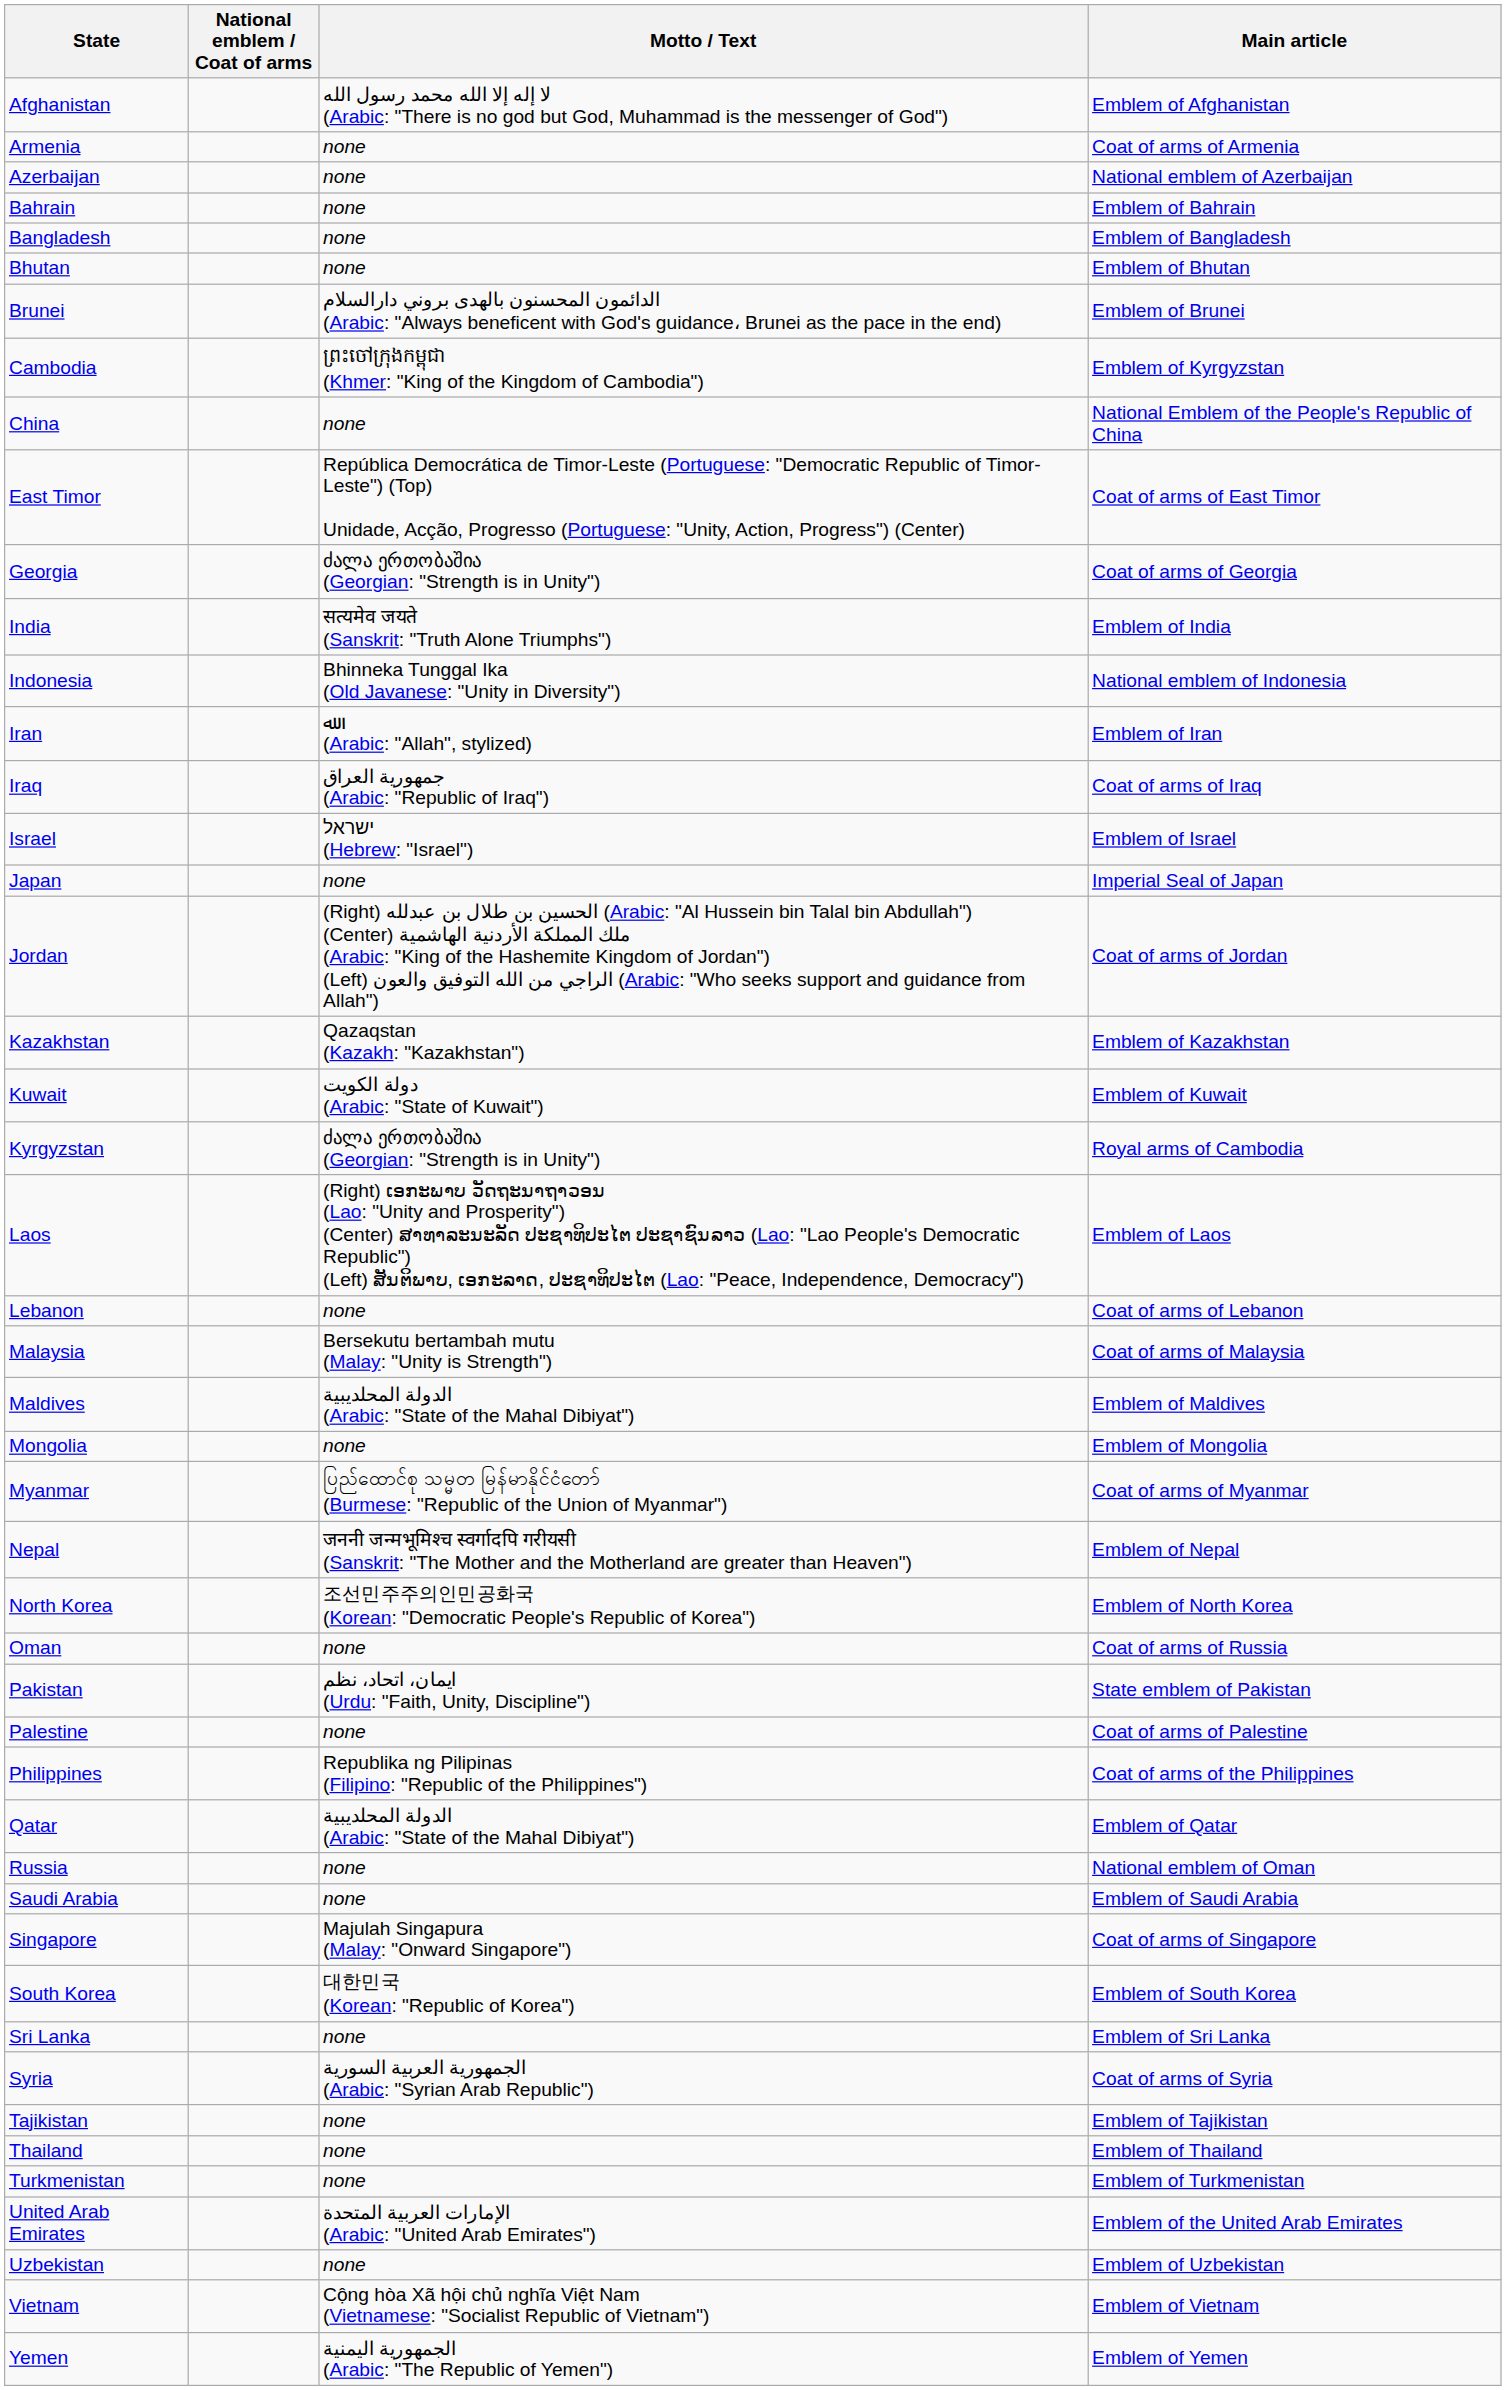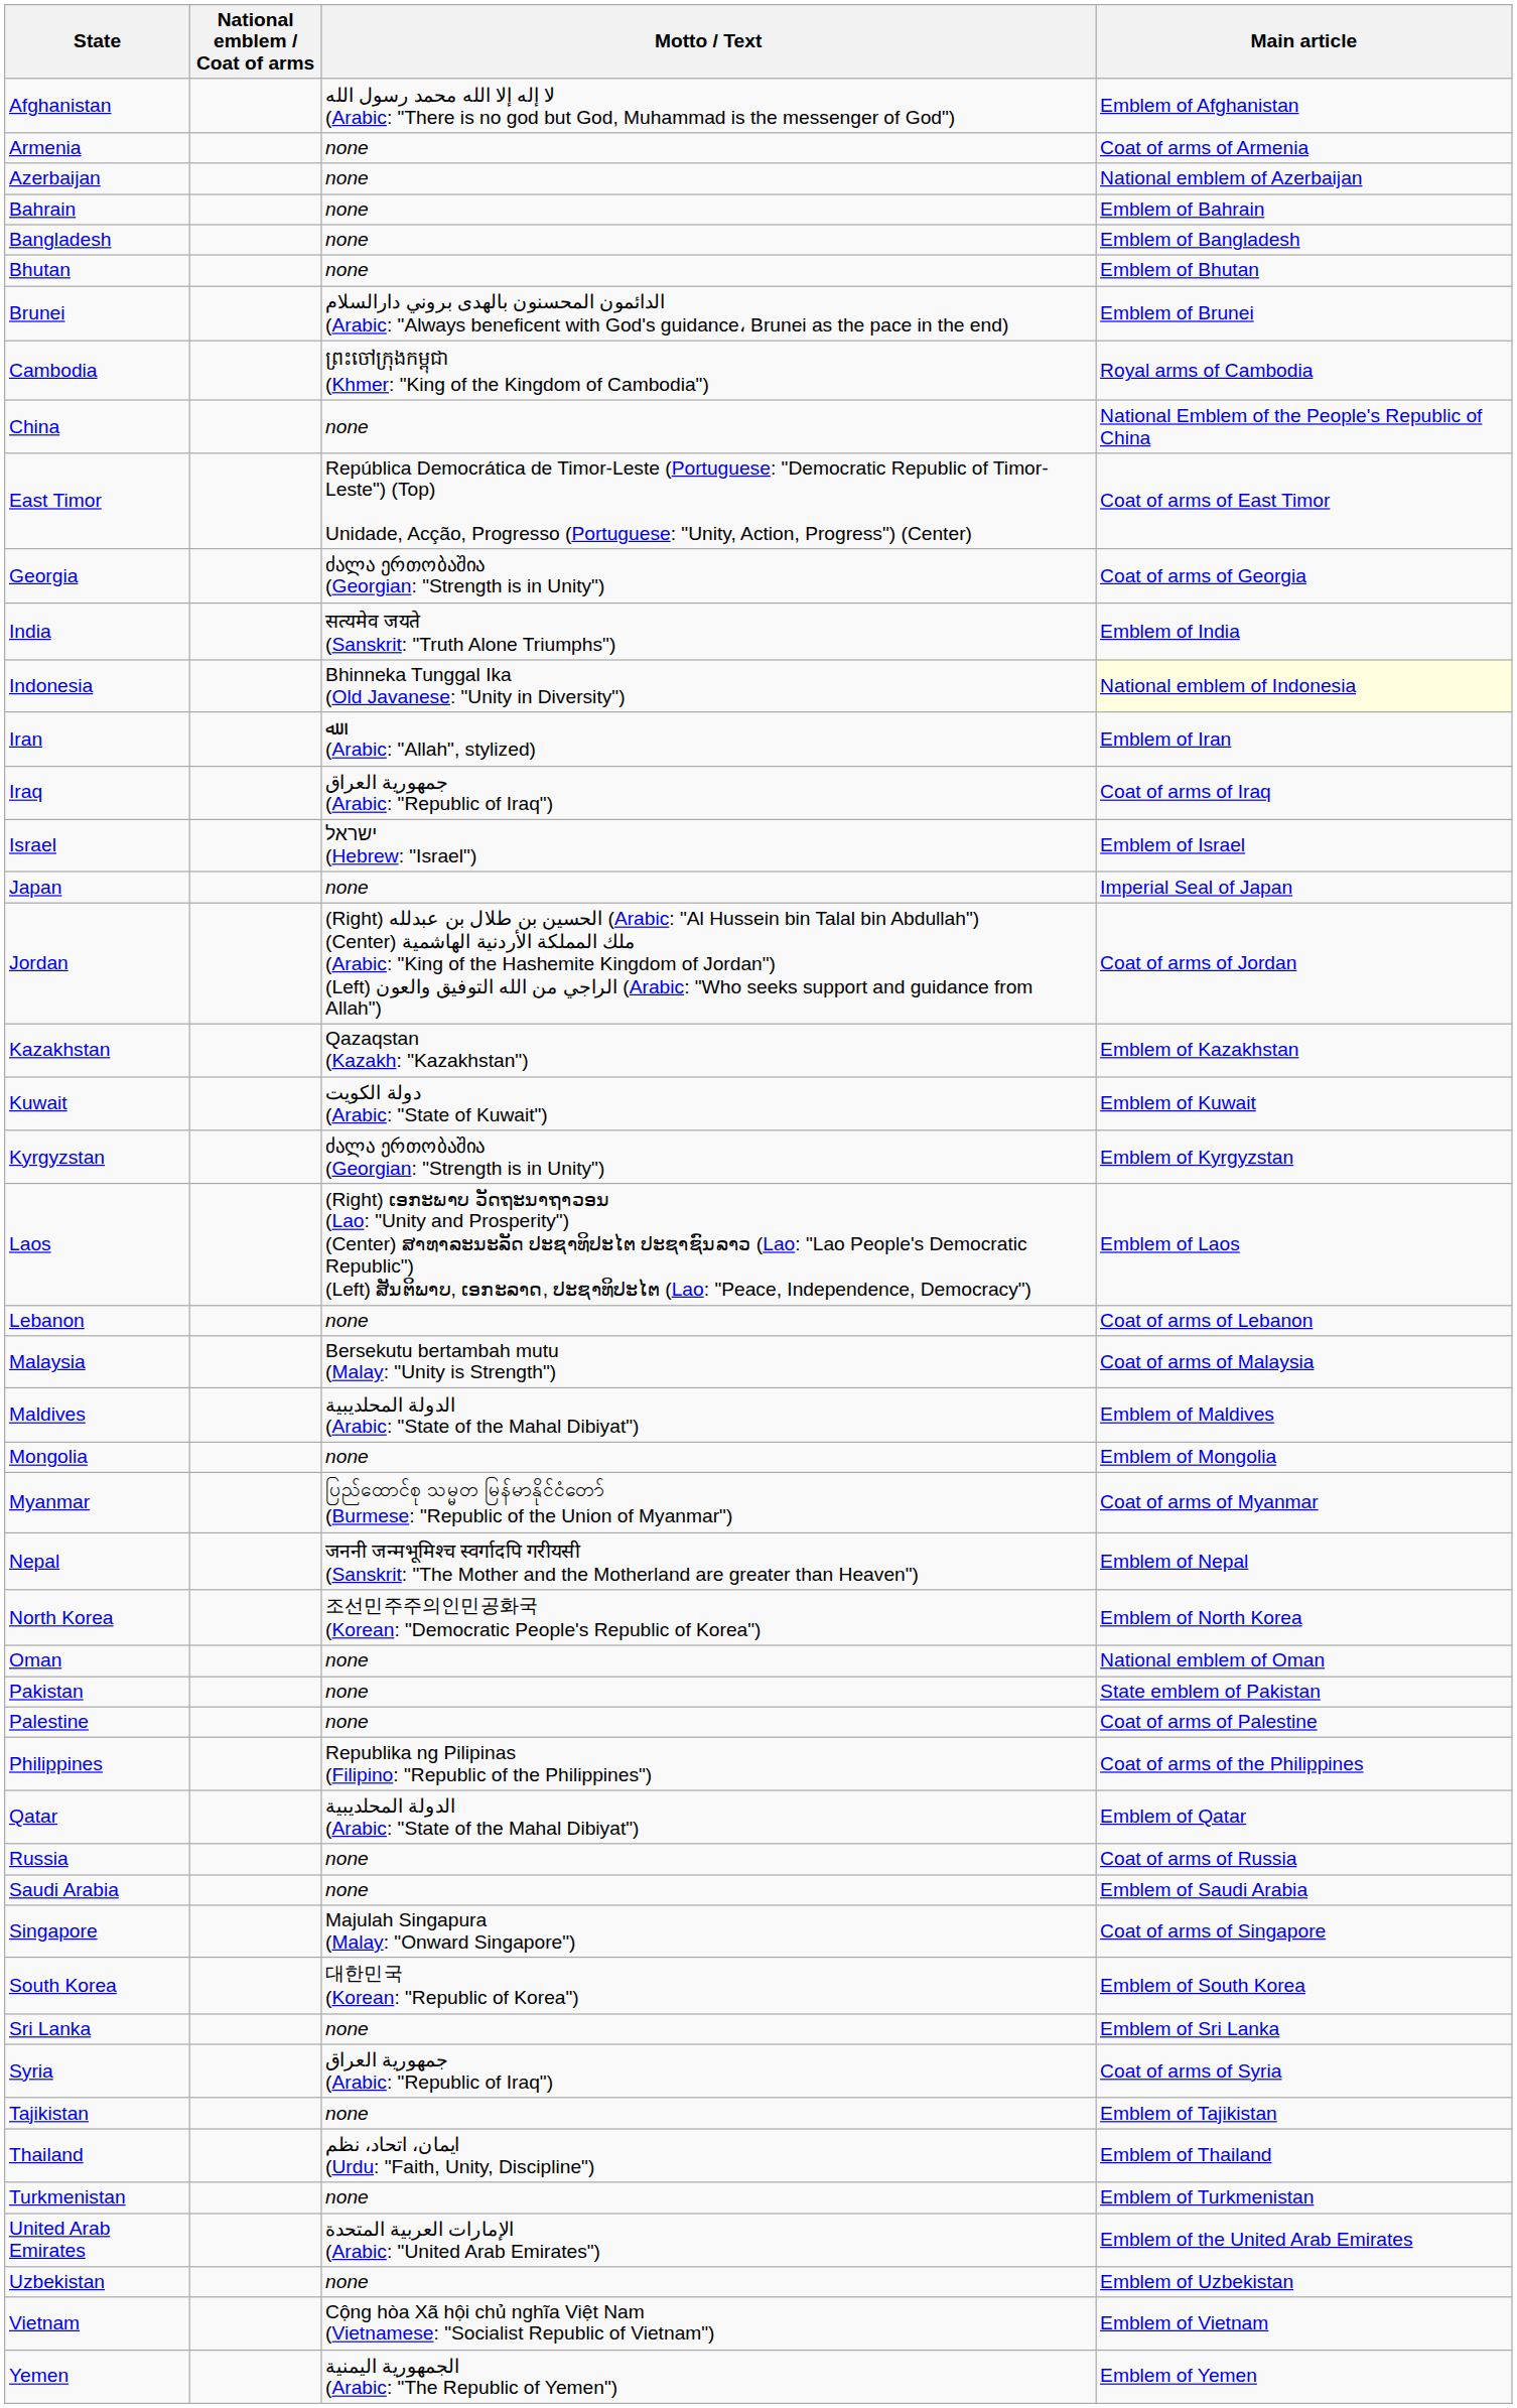 <table class="wikitable">
 <tr>
 <th>State</th>
 <th width=101px>National emblem / Coat of arms</th>
 <th>Motto / Text</th>
 <th>Main article</th>
 </tr>
 <tr>
 <td><a href='#'>Afghanistan</a></td>
 <td></td>
 <td>لا إله إلا الله محمد رسول الله<br>(<a href='#'>Arabic</a>: "There is no god but God, Muhammad is the messenger of God")</td>
 <td><a href='#'>Emblem of Afghanistan</a></td>
 </tr>
 <tr>
 <td><a href='#'>Armenia</a></td>
 <td></td>
 <td><em>none</em></td>
 <td><a href='#'>Coat of arms of Armenia</a></td>
 </tr>
 <tr>
 <td><a href='#'>Azerbaijan</a></td>
 <td></td>
 <td><em>none</em></td>
 <td><a href='#'>National emblem of Azerbaijan</a></td>
 </tr>
 <tr>
 <td><a href='#'>Bahrain</a></td>
 <td></td>
 <td><em>none</em></td>
 <td><a href='#'>Emblem of Bahrain</a></td>
 </tr>
 <tr>
 <td><a href='#'>Bangladesh</a></td>
 <td></td>
 <td><em>none</em></td>
 <td><a href='#'>Emblem of Bangladesh</a></td>
 </tr>
 <tr>
 <td><a href='#'>Bhutan</a></td>
 <td></td>
 <td><em>none</em></td>
 <td><a href='#'>Emblem of Bhutan</a></td>
 </tr>
 <tr>
 <td><a href='#'>Brunei</a></td>
 <td></td>
 <td>الدائمون المحسنون بالهدى بروني دارالسلام<br>(<a href='#'>Arabic</a>: "Always beneficent with God's guidance، Brunei as the pace in the end)</td>
 <td><a href='#'>Emblem of Brunei</a></td>
 </tr>
 <tr>
 <td><a href='#'>Cambodia</a></td>
 <td></td>
 <td>ព្រះចៅក្រុងកម្ពុជា<br>(<a href='#'>Khmer</a>: "King of the Kingdom of Cambodia")</td>
-<td><a href='#'>Emblem of Kyrgyzstan</a></td>
+<td><a href='#'>Royal arms of Cambodia</a></td>
 </tr>
 <tr>
 <td><a href='#'>China</a></td>
 <td></td>
 <td><em>none</em></td>
 <td><a href='#'>National Emblem of the People's Republic of China</a></td>
 </tr>
 <tr>
 <td><a href='#'>East Timor</a></td>
 <td></td>
 <td>República Democrática de Timor-Leste (<a href='#'>Portuguese</a>: "Democratic Republic of Timor-Leste") (Top)<br><br>Unidade, Acção, Progresso (<a href='#'>Portuguese</a>: "Unity, Action, Progress") (Center)</td>
 <td><a href='#'>Coat of arms of East Timor</a></td>
 </tr>
 <tr>
 <td><a href='#'>Georgia</a></td>
 <td></td>
 <td>ძალა ერთობაშია<br>(<a href='#'>Georgian</a>: "Strength is in Unity")</td>
 <td><a href='#'>Coat of arms of Georgia</a></td>
 </tr>
 <tr>
 <td id="India"><a href='#'>India</a></td>
 <td></td>
 <td>सत्यमेव जयते<br>(<a href='#'>Sanskrit</a>: "Truth Alone Triumphs")</td>
 <td><a href='#'>Emblem of India</a></td>
 </tr>
 <tr>
 <td><a href='#'>Indonesia</a></td>
 <td></td>
 <td>Bhinneka Tunggal Ika<br>(<a href='#'>Old Javanese</a>: "Unity in Diversity")</td>
-<td><a href='#'>National emblem of Indonesia</a></td>
+<td style="background: lightyellow;"><a href='#'>National emblem of Indonesia</a></td>
 </tr>
 <tr>
 <td><a href='#'>Iran</a></td>
 <td></td>
 <td>ﷲ<br>(<a href='#'>Arabic</a>: "Allah", stylized)</td>
 <td><a href='#'>Emblem of Iran</a></td>
 </tr>
 <tr>
 <td><a href='#'>Iraq</a></td>
 <td></td>
 <td>جمهورية العراق<br>(<a href='#'>Arabic</a>: "Republic of Iraq")</td>
 <td><a href='#'>Coat of arms of Iraq</a></td>
 </tr>
 <tr>
 <td><a href='#'>Israel</a></td>
 <td></td>
 <td>ישראל<br>(<a href='#'>Hebrew</a>: "Israel")</td>
 <td><a href='#'>Emblem of Israel</a></td>
 </tr>
 <tr>
 <td><a href='#'>Japan</a></td>
 <td></td>
 <td><em>none</em></td>
 <td><a href='#'>Imperial Seal of Japan</a></td>
 </tr>
 <tr>
 <td><a href='#'>Jordan</a></td>
 <td></td>
 <td>(Right) الحسين بن طلال بن عبدلله            (<a href='#'>Arabic</a>: "Al Hussein bin Talal bin Abdullah")<br>(Center) ملك المملكة الأردنية الهاشمية<br>(<a href='#'>Arabic</a>: "King of the Hashemite Kingdom of Jordan")<br>(Left) الراجي من الله التوفيق والعون          (<a href='#'>Arabic</a>: "Who seeks support and guidance from Allah")</td>
 <td><a href='#'>Coat of arms of Jordan</a></td>
 </tr>
 <tr>
 <td><a href='#'>Kazakhstan</a></td>
 <td></td>
 <td>Qazaqstan<br>(<a href='#'>Kazakh</a>: "Kazakhstan")</td>
 <td><a href='#'>Emblem of Kazakhstan</a></td>
 </tr>
 <tr>
 <td><a href='#'>Kuwait</a></td>
 <td></td>
 <td>دولة الكويت<br>(<a href='#'>Arabic</a>: "State of Kuwait")</td>
 <td><a href='#'>Emblem of Kuwait</a></td>
 </tr>
 <tr>
 <td><a href='#'>Kyrgyzstan</a></td>
 <td></td>
 <td>ძალა ერთობაშია<br>(<a href='#'>Georgian</a>: "Strength is in Unity")</td>
-<td><a href='#'>Royal arms of Cambodia</a></td>
+<td><a href='#'>Emblem of Kyrgyzstan</a></td>
 </tr>
 <tr>
 <td><a href='#'>Laos</a></td>
 <td></td>
 <td>(Right) ເອກະພາບ ວັດຖະນາຖາວອນ<br>(<a href='#'>Lao</a>: "Unity and Prosperity")<br>(Center) ສາທາລະນະລັດ ປະຊາທິປະໄຕ ປະຊາຊົນລາວ                                             (<a href='#'>Lao</a>: "Lao People's Democratic Republic")<br>(Left) ສັນຕິພາບ, ເອກະລາດ, ປະຊາທິປະໄຕ  (<a href='#'>Lao</a>: "Peace, Independence, Democracy")</td>
 <td><a href='#'>Emblem of Laos</a></td>
 </tr>
 <tr>
 <td><a href='#'>Lebanon</a></td>
 <td></td>
 <td><em>none</em></td>
 <td><a href='#'>Coat of arms of Lebanon</a></td>
 </tr>
 <tr>
 <td><a href='#'>Malaysia</a></td>
 <td></td>
 <td>Bersekutu bertambah mutu<br>(<a href='#'>Malay</a>: "Unity is Strength")</td>
 <td><a href='#'>Coat of arms of Malaysia</a></td>
 </tr>
 <tr>
 <td><a href='#'>Maldives</a></td>
 <td></td>
 <td>الدولة المحلديبية<br>(<a href='#'>Arabic</a>: "State of the Mahal Dibiyat")</td>
 <td><a href='#'>Emblem of Maldives</a></td>
 </tr>
 <tr>
 <td><a href='#'>Mongolia</a></td>
 <td></td>
 <td><em>none</em></td>
 <td><a href='#'>Emblem of Mongolia</a></td>
 </tr>
 <tr>
 <td><a href='#'>Myanmar</a></td>
 <td></td>
 <td>ပြည်ထောင်စု သမ္မတ မြန်မာနိုင်ငံတော်<br>(<a href='#'>Burmese</a>: "Republic of the Union of Myanmar")</td>
 <td><a href='#'>Coat of arms of Myanmar</a></td>
 </tr>
 <tr>
 <td><a href='#'>Nepal</a></td>
 <td></td>
 <td>जननी जन्मभूमिश्च स्वर्गादपि गरीयसी<br>(<a href='#'>Sanskrit</a>: "The Mother and the Motherland are greater than Heaven")</td>
 <td><a href='#'>Emblem of Nepal</a></td>
 </tr>
 <tr>
 <td><a href='#'>North Korea</a></td>
 <td></td>
 <td>조선민주주의인민공화국<br>(<a href='#'>Korean</a>: "Democratic People's Republic of Korea")</td>
 <td><a href='#'>Emblem of North Korea</a></td>
 </tr>
 <tr>
 <td><a href='#'>Oman</a></td>
 <td></td>
 <td><em>none</em></td>
-<td><a href='#'>Coat of arms of Russia</a></td>
+<td><a href='#'>National emblem of Oman</a></td>
 </tr>
 <tr>
 <td><a href='#'>Pakistan</a></td>
 <td></td>
-<td>ایمان، اتحاد، نظم<br>(<a href='#'>Urdu</a>: "Faith, Unity, Discipline")</td>
+<td><em>none</em></td>
 <td><a href='#'>State emblem of Pakistan</a></td>
 </tr>
 <tr>
 <td><a href='#'>Palestine</a></td>
 <td></td>
 <td><em>none</em></td>
 <td><a href='#'>Coat of arms of Palestine</a></td>
 </tr>
 <tr>
 <td><a href='#'>Philippines</a></td>
 <td></td>
 <td>Republika ng Pilipinas<br>(<a href='#'>Filipino</a>: "Republic of the Philippines")</td>
 <td><a href='#'>Coat of arms of the Philippines</a></td>
 </tr>
 <tr>
 <td><a href='#'>Qatar</a></td>
 <td></td>
 <td>الدولة المحلديبية<br>(<a href='#'>Arabic</a>: "State of the Mahal Dibiyat")</td>
 <td><a href='#'>Emblem of Qatar</a></td>
 </tr>
 <tr>
 <td><a href='#'>Russia</a></td>
 <td></td>
 <td><em>none</em></td>
-<td><a href='#'>National emblem of Oman</a></td>
+<td><a href='#'>Coat of arms of Russia</a></td>
 </tr>
 <tr>
 <td><a href='#'>Saudi Arabia</a></td>
 <td></td>
 <td><em>none</em></td>
 <td><a href='#'>Emblem of Saudi Arabia</a></td>
 </tr>
 <tr>
 <td><a href='#'>Singapore</a></td>
 <td></td>
 <td>Majulah Singapura<br>(<a href='#'>Malay</a>: "Onward Singapore")</td>
 <td><a href='#'>Coat of arms of Singapore</a></td>
 </tr>
 <tr>
 <td><a href='#'>South Korea</a></td>
 <td></td>
 <td>대한민국<br>(<a href='#'>Korean</a>: "Republic of Korea")</td>
 <td><a href='#'>Emblem of South Korea</a></td>
 </tr>
 <tr>
 <td><a href='#'>Sri Lanka</a></td>
 <td></td>
 <td><em>none</em></td>
 <td><a href='#'>Emblem of Sri Lanka</a></td>
 </tr>
 <tr>
 <td><a href='#'>Syria</a></td>
 <td></td>
-<td>الجمهورية العربية السورية<br>(<a href='#'>Arabic</a>: "Syrian Arab Republic")</td>
+<td>جمهورية العراق<br>(<a href='#'>Arabic</a>: "Republic of Iraq")</td>
 <td><a href='#'>Coat of arms of Syria</a></td>
 </tr>
 <tr>
 <td><a href='#'>Tajikistan</a></td>
 <td></td>
 <td><em>none</em></td>
 <td><a href='#'>Emblem of Tajikistan</a></td>
 </tr>
 <tr>
 <td><a href='#'>Thailand</a></td>
 <td></td>
-<td><em>none</em></td>
+<td>ایمان، اتحاد، نظم<br>(<a href='#'>Urdu</a>: "Faith, Unity, Discipline")</td>
 <td><a href='#'>Emblem of Thailand</a></td>
 </tr>
 <tr>
 <td><a href='#'>Turkmenistan</a></td>
 <td></td>
 <td><em>none</em></td>
 <td><a href='#'>Emblem of Turkmenistan</a></td>
 </tr>
 <tr>
 <td><a href='#'>United Arab Emirates</a></td>
 <td></td>
 <td>الإمارات العربية المتحدة<br>(<a href='#'>Arabic</a>: "United Arab Emirates")</td>
 <td><a href='#'>Emblem of the United Arab Emirates</a></td>
 </tr>
 <tr>
 <td><a href='#'>Uzbekistan</a></td>
 <td></td>
 <td><em>none</em></td>
 <td><a href='#'>Emblem of Uzbekistan</a></td>
 </tr>
 <tr>
 <td><a href='#'>Vietnam</a></td>
 <td></td>
 <td>Cộng hòa Xã hội chủ nghĩa Việt Nam<br>(<a href='#'>Vietnamese</a>: "Socialist Republic of Vietnam")</td>
 <td><a href='#'>Emblem of Vietnam</a></td>
 </tr>
 <tr>
 <td><a href='#'>Yemen</a></td>
 <td></td>
 <td>الجمهورية اليمنية<br>(<a href='#'>Arabic</a>: "The Republic of Yemen")</td>
 <td><a href='#'>Emblem of Yemen</a></td>
 </tr>
 </table>
